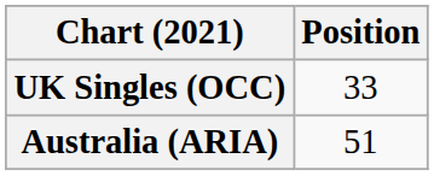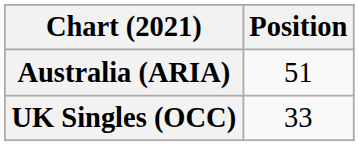 <table class="wikitable sortable plainrowheaders" style="text-align:center">
 <tr>
 <th scope="col">Chart (2021)</th>
 <th scope="col">Position</th>
 </tr>
 <tr>
+<th scope="row">Australia (ARIA)</th>
+<td>51</td>
+</tr>
+<tr>
 <th scope="row">UK Singles (OCC)</th>
 <td>33</td>
 </tr>
-<tr>
-<th scope="row">Australia (ARIA)</th>
-<td>51</td>
-</tr>
 </table>
